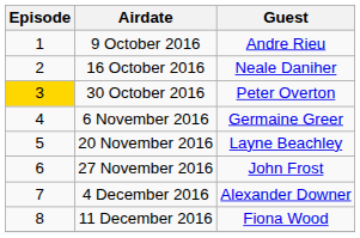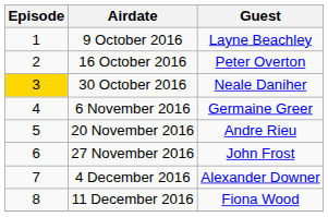 <table class="wikitable plainrowheaders" style="text-align: center">
 <tr>
 <th scope="col">Episode</th>
 <th scope="col">Airdate</th>
 <th scope="col">Guest</th>
 </tr>
 <tr>
 <td>1</td>
 <td>9 October 2016</td>
-<td><a href='#'>Andre Rieu</a></td>
+<td><a href='#'>Layne Beachley</a></td>
 </tr>
 <tr>
 <td>2</td>
 <td>16 October 2016</td>
-<td><a href='#'>Neale Daniher</a></td>
+<td><a href='#'>Peter Overton</a></td>
 </tr>
 <tr>
 <td style="background: gold;">3</td>
 <td>30 October 2016</td>
-<td><a href='#'>Peter Overton</a></td>
+<td><a href='#'>Neale Daniher</a></td>
 </tr>
 <tr>
 <td>4</td>
 <td>6 November 2016</td>
 <td><a href='#'>Germaine Greer</a></td>
 </tr>
 <tr>
 <td>5</td>
 <td>20 November 2016</td>
-<td><a href='#'>Layne Beachley</a></td>
+<td><a href='#'>Andre Rieu</a></td>
 </tr>
 <tr>
 <td>6</td>
 <td>27 November 2016</td>
 <td><a href='#'>John Frost</a></td>
 </tr>
 <tr>
 <td>7</td>
 <td>4 December 2016</td>
 <td><a href='#'>Alexander Downer</a></td>
 </tr>
 <tr>
 <td>8</td>
 <td>11 December 2016</td>
 <td><a href='#'>Fiona Wood</a></td>
 </tr>
 <tr>
 </tr>
 </table>
